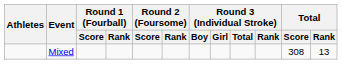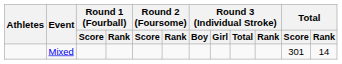 <table class="wikitable" style="font-size:90%">
 <tr>
 <th rowspan="2">Athletes</th>
 <th rowspan="2">Event</th>
 <th colspan="2">Round 1<br>(Fourball)</th>
 <th colspan="2">Round 2<br>(Foursome)</th>
 <th colspan="4">Round 3<br>(Individual Stroke)</th>
 <th colspan="2">Total</th>
 </tr>
 <tr style="font-size:95%">
 <th>Score</th>
 <th>Rank</th>
 <th>Score</th>
 <th>Rank</th>
 <th>Boy</th>
 <th>Girl</th>
 <th>Total</th>
 <th>Rank</th>
 <th>Score</th>
 <th>Rank</th>
 </tr>
 <tr align=center>
 <td align=left><br></td>
 <td align=left><a href='#'>Mixed</a></td>
 <td></td>
 <td></td>
 <td></td>
 <td></td>
 <td></td>
 <td></td>
 <td></td>
 <td></td>
-<td>308</td>
-<td>13</td>
+<td>301</td>
+<td>14</td>
 </tr>
 </table>
